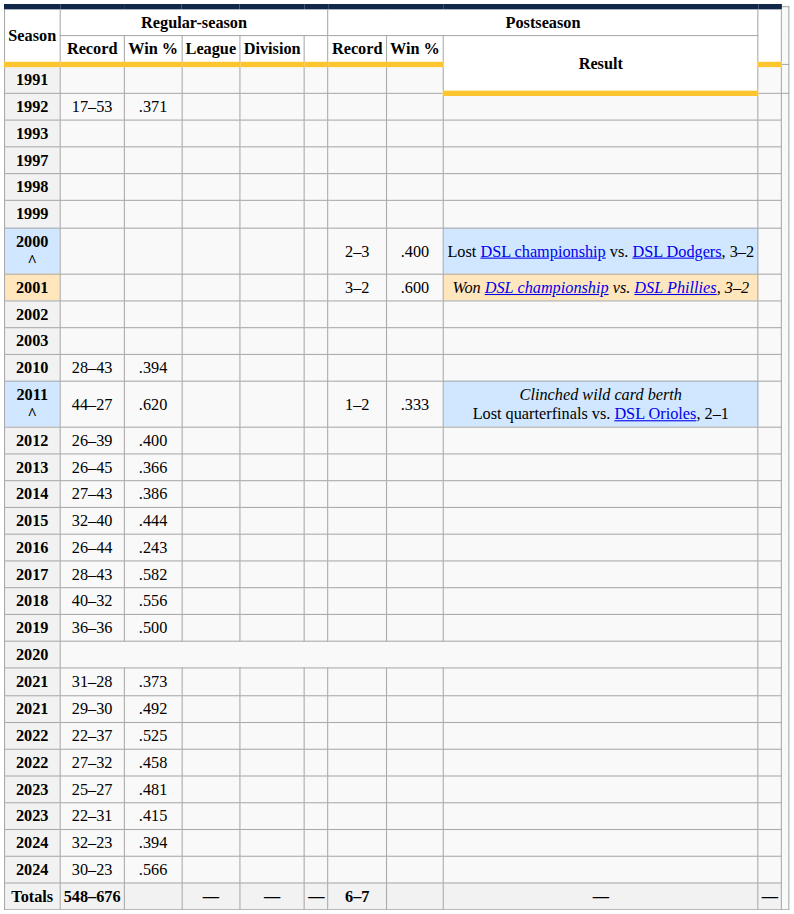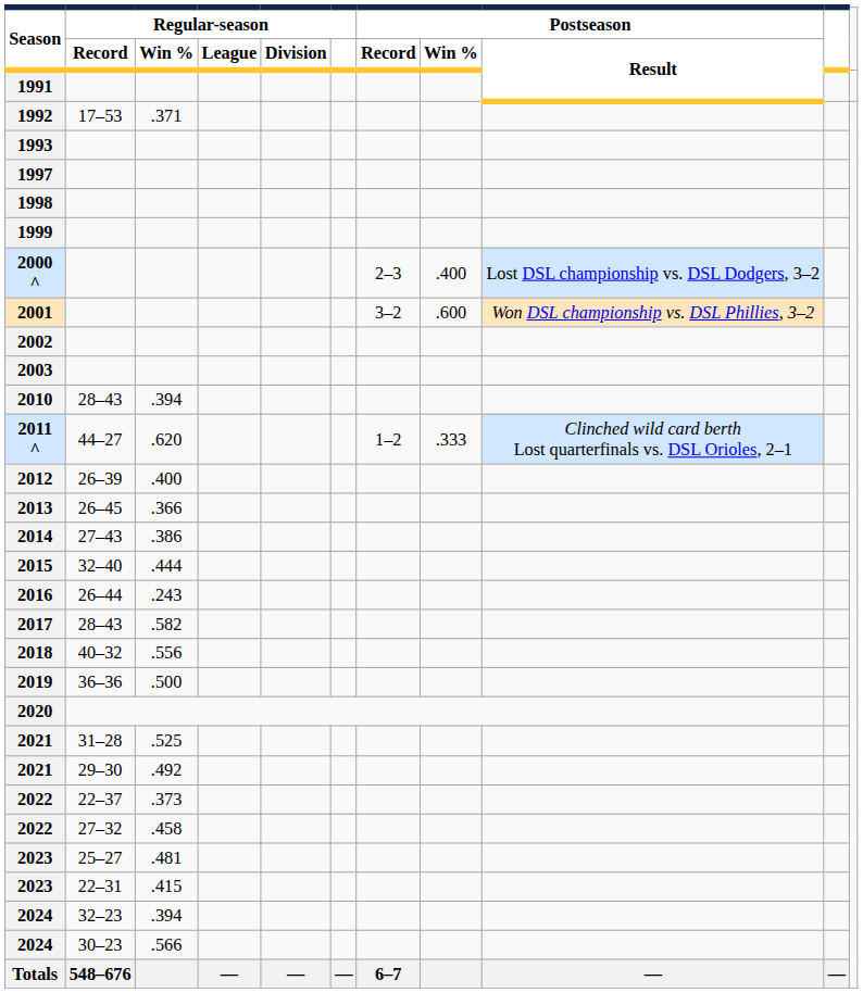 <table class="wikitable sortable plainrowheaders" style="font-size: 95%; text-align:center;">
 <tr>
 <th rowspan="2" scope="col" style="background-color:#ffffff; border-top:#12284B 5px solid; border-bottom:#FFC52F 5px solid; color:#000000">Season</th>
 <th colspan="5" scope="col" style="background-color:#ffffff; border-top:#12284B 5px solid; color:#000000">Regular-season</th>
 <th colspan="3" scope="col" style="background-color:#ffffff; border-top:#12284B 5px solid; color:#000000">Postseason</th>
 <th class="unsortable" rowspan="2" scope="col" style="background-color:#ffffff; border-top:#12284B 5px solid; border-bottom:#FFC52F 5px solid; color:#000000"></th>
 </tr>
 <tr>
 <th scope="col" style="background-color:#ffffff; border-bottom:#FFC52F 5px solid; color:#000000">Record</th>
 <th scope="col" style="background-color:#ffffff; border-bottom:#FFC52F 5px solid; color:#000000">Win %</th>
 <th scope="col" style="background-color:#ffffff; border-bottom:#FFC52F 5px solid; color:#000000">League</th>
 <th scope="col" style="background-color:#ffffff; border-bottom:#FFC52F 5px solid; color:#000000">Division</th>
 <th scope="col" style="background-color:#ffffff; border-bottom:#FFC52F 5px solid; color:#000000"></th>
 <th scope="col" style="background-color:#ffffff; border-bottom:#FFC52F 5px solid; color:#000000">Record</th>
 <th scope="col" style="background-color:#ffffff; border-bottom:#FFC52F 5px solid; color:#000000">Win %</th>
 <th class="unsortable" rowspan="2" scope="col" style="background-color:#ffffff; border-bottom:#FFC52F 5px solid; color:#000000">Result</th>
 </tr>
 <tr>
 <th scope="row" style="text-align:center">1991</th>
 <td></td>
 <td></td>
 <td></td>
 <td></td>
 <td></td>
 <td></td>
 <td></td>
 <td></td>
 <td></td>
 </tr>
 <tr>
 <th scope="row" style="text-align:center">1992</th>
 <td>17–53</td>
 <td>.371</td>
 <td></td>
 <td></td>
 <td></td>
 <td></td>
 <td></td>
 <td></td>
 <td></td>
 </tr>
 <tr>
 <th scope="row" style="text-align:center">1993</th>
 <td></td>
 <td></td>
 <td></td>
 <td></td>
 <td></td>
 <td></td>
 <td></td>
 <td></td>
 <td></td>
 </tr>
 <tr>
 <th scope="row" style="text-align:center">1997</th>
 <td></td>
 <td></td>
 <td></td>
 <td></td>
 <td></td>
 <td></td>
 <td></td>
 <td></td>
 <td></td>
 </tr>
 <tr>
 <th scope="row" style="text-align:center">1998</th>
 <td></td>
 <td></td>
 <td></td>
 <td></td>
 <td></td>
 <td></td>
 <td></td>
 <td></td>
 <td></td>
 </tr>
 <tr>
 <th scope="row" style="text-align:center">1999</th>
 <td></td>
 <td></td>
 <td></td>
 <td></td>
 <td></td>
 <td></td>
 <td></td>
 <td></td>
 <td></td>
 </tr>
 <tr>
 <th scope="row" style="text-align:center; background:#D0E7FF">2000<br>^</th>
 <td></td>
 <td></td>
 <td></td>
 <td></td>
 <td></td>
 <td>2–3</td>
 <td>.400</td>
 <td bgcolor="#D0E7FF">Lost <a href='#'>DSL championship</a> vs. <a href='#'>DSL Dodgers</a>, 3–2</td>
 <td></td>
 </tr>
 <tr>
 <th scope="row" style="text-align:center; background:#FFE6BD">2001<br></th>
 <td></td>
 <td></td>
 <td></td>
 <td></td>
 <td></td>
 <td>3–2</td>
 <td>.600</td>
 <td bgcolor="#FFE6BD"><em>Won <a href='#'>DSL championship</a> vs. <a href='#'>DSL Phillies</a>, 3–2</em></td>
 <td></td>
 </tr>
 <tr>
 <th scope="row" style="text-align:center">2002</th>
 <td></td>
 <td></td>
 <td></td>
 <td></td>
 <td></td>
 <td></td>
 <td></td>
 <td></td>
 <td></td>
 </tr>
 <tr>
 <th scope="row" style="text-align:center">2003</th>
 <td></td>
 <td></td>
 <td></td>
 <td></td>
 <td></td>
 <td></td>
 <td></td>
 <td></td>
 <td></td>
 </tr>
 <tr>
 <th scope="row" style="text-align:center">2010</th>
 <td>28–43</td>
 <td>.394</td>
 <td></td>
 <td></td>
 <td></td>
 <td></td>
 <td></td>
 <td></td>
 <td></td>
 </tr>
 <tr>
 <th scope="row" style="text-align:center; background:#D0E7FF">2011<br>^</th>
 <td>44–27</td>
 <td>.620</td>
 <td></td>
 <td></td>
 <td></td>
 <td>1–2</td>
 <td>.333</td>
 <td bgcolor="#D0E7FF"><em>Clinched wild card berth</em><br>Lost quarterfinals vs. <a href='#'>DSL Orioles</a>, 2–1</td>
 <td></td>
 </tr>
 <tr>
 <th scope="row" style="text-align:center">2012</th>
 <td>26–39</td>
 <td>.400</td>
 <td></td>
 <td></td>
 <td></td>
 <td></td>
 <td></td>
 <td></td>
 <td></td>
 </tr>
 <tr>
 <th scope="row" style="text-align:center">2013</th>
 <td>26–45</td>
 <td>.366</td>
 <td></td>
 <td></td>
 <td></td>
 <td></td>
 <td></td>
 <td></td>
 <td></td>
 </tr>
 <tr>
 <th scope="row" style="text-align:center">2014</th>
 <td>27–43</td>
 <td>.386</td>
 <td></td>
 <td></td>
 <td></td>
 <td></td>
 <td></td>
 <td></td>
 <td></td>
 </tr>
 <tr>
 <th scope="row" style="text-align:center">2015</th>
 <td>32–40</td>
 <td>.444</td>
 <td></td>
 <td></td>
 <td></td>
 <td></td>
 <td></td>
 <td></td>
 <td></td>
 </tr>
 <tr>
 <th scope="row" style="text-align:center">2016</th>
 <td>26–44</td>
 <td>.243</td>
 <td></td>
 <td></td>
 <td></td>
 <td></td>
 <td></td>
 <td></td>
 <td></td>
 </tr>
 <tr>
 <th scope="row" style="text-align:center">2017</th>
 <td>28–43</td>
 <td>.582</td>
 <td></td>
 <td></td>
 <td></td>
 <td></td>
 <td></td>
 <td></td>
 <td></td>
 </tr>
 <tr>
 <th scope="row" style="text-align:center">2018</th>
 <td>40–32</td>
 <td>.556</td>
 <td></td>
 <td></td>
 <td></td>
 <td></td>
 <td></td>
 <td></td>
 <td></td>
 </tr>
 <tr>
 <th scope="row" style="text-align:center">2019</th>
 <td>36–36</td>
 <td>.500</td>
 <td></td>
 <td></td>
 <td></td>
 <td></td>
 <td></td>
 <td></td>
 <td></td>
 </tr>
 <tr>
 <th scope="row" style="text-align:center">2020</th>
 <td colspan="8"></td>
 <td></td>
 </tr>
 <tr>
 <th scope="row" style="text-align:center">2021</th>
 <td>31–28</td>
-<td>.373</td>
+<td>.525</td>
 <td></td>
 <td></td>
 <td></td>
 <td></td>
 <td></td>
 <td></td>
 <td></td>
 </tr>
 <tr>
 <th scope="row" style="text-align:center">2021</th>
 <td>29–30</td>
 <td>.492</td>
 <td></td>
 <td></td>
 <td></td>
 <td></td>
 <td></td>
 <td></td>
 <td></td>
 </tr>
 <tr>
 <th scope="row" style="text-align:center">2022</th>
 <td>22–37</td>
-<td>.525</td>
+<td>.373</td>
 <td></td>
 <td></td>
 <td></td>
 <td></td>
 <td></td>
 <td></td>
 <td></td>
 </tr>
 <tr>
 <th scope="row" style="text-align:center">2022</th>
 <td>27–32</td>
 <td>.458</td>
 <td></td>
 <td></td>
 <td></td>
 <td></td>
 <td></td>
 <td></td>
 <td></td>
 </tr>
 <tr>
 <th scope="row" style="text-align:center">2023</th>
 <td>25–27</td>
 <td>.481</td>
 <td></td>
 <td></td>
 <td></td>
 <td></td>
 <td></td>
 <td></td>
 <td></td>
 </tr>
 <tr>
 <th scope="row" style="text-align:center">2023</th>
 <td>22–31</td>
 <td>.415</td>
 <td></td>
 <td></td>
 <td></td>
 <td></td>
 <td></td>
 <td></td>
 <td></td>
 </tr>
 <tr>
 <th scope="row" style="text-align:center">2024</th>
 <td>32–23</td>
 <td>.394</td>
 <td></td>
 <td></td>
 <td></td>
 <td></td>
 <td></td>
 <td></td>
 <td></td>
 </tr>
 <tr>
 <th scope="row" style="text-align:center">2024</th>
 <td>30–23</td>
 <td>.566</td>
 <td></td>
 <td></td>
 <td></td>
 <td></td>
 <td></td>
 <td></td>
 <td></td>
 </tr>
 <tr class="sortbottom">
 <th scope="row" style="text-align:center"><strong>Totals</strong></th>
 <th>548–676</th>
 <th></th>
 <th>—</th>
 <th>—</th>
 <th>—</th>
 <th>6–7</th>
 <th></th>
 <th>—</th>
 <th>—</th>
 </tr>
 </table>
